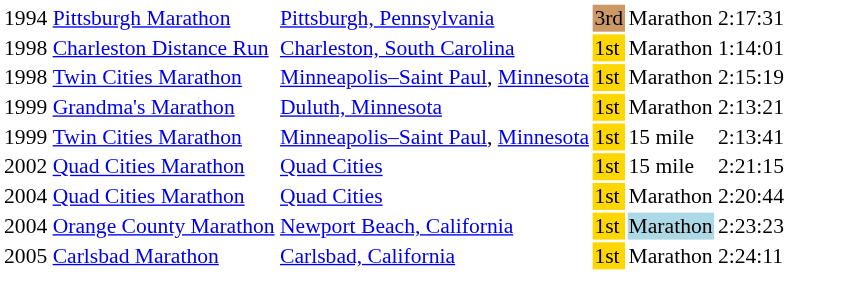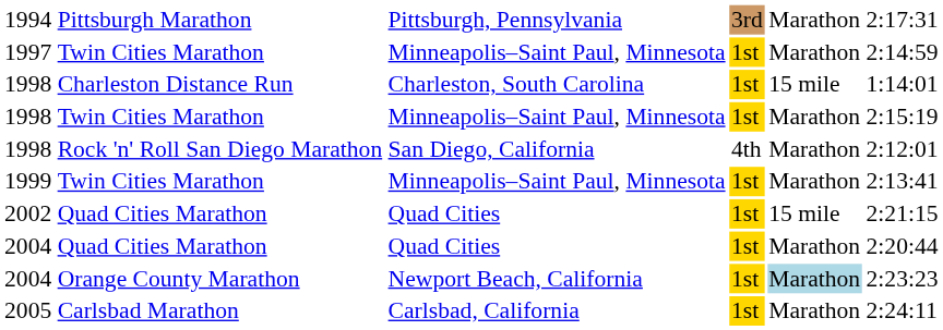 <table>
 <tr>
 <td>1994</td>
 <td><a href='#'>Pittsburgh Marathon</a></td>
 <td><a href='#'>Pittsburgh, Pennsylvania</a></td>
 <td bgcolor="cc9966">3rd</td>
 <td>Marathon</td>
 <td>2:17:31</td>
 </tr>
 <tr>
+<td>1997</td>
+<td><a href='#'>Twin Cities Marathon</a></td>
+<td><a href='#'>Minneapolis–Saint Paul</a>, <a href='#'>Minnesota</a></td>
+<td bgcolor="gold">1st</td>
+<td>Marathon</td>
+<td>2:14:59</td>
+</tr>
+<tr>
 <td>1998</td>
 <td><a href='#'>Charleston Distance Run</a></td>
 <td><a href='#'>Charleston, South Carolina</a></td>
 <td bgcolor="gold">1st</td>
-<td>Marathon</td>
+<td>15 mile</td>
 <td>1:14:01</td>
 </tr>
 <tr>
 <td>1998</td>
 <td><a href='#'>Twin Cities Marathon</a></td>
 <td><a href='#'>Minneapolis–Saint Paul</a>, <a href='#'>Minnesota</a></td>
 <td bgcolor="gold">1st</td>
 <td>Marathon</td>
 <td>2:15:19</td>
 </tr>
 <tr>
-<td>1999</td>
-<td><a href='#'>Grandma's Marathon</a></td>
-<td><a href='#'>Duluth, Minnesota</a></td>
-<td bgcolor="gold">1st</td>
+<td>1998</td>
+<td><a href='#'>Rock 'n' Roll San Diego Marathon</a></td>
+<td><a href='#'>San Diego, California</a></td>
+<td>4th</td>
 <td>Marathon</td>
-<td>2:13:21</td>
+<td>2:12:01</td>
 </tr>
 <tr>
 <td>1999</td>
 <td><a href='#'>Twin Cities Marathon</a></td>
 <td><a href='#'>Minneapolis–Saint Paul</a>, <a href='#'>Minnesota</a></td>
 <td bgcolor="gold">1st</td>
-<td>15 mile</td>
+<td>Marathon</td>
 <td>2:13:41</td>
 </tr>
 <tr>
 <td>2002</td>
 <td><a href='#'>Quad Cities Marathon</a></td>
 <td><a href='#'>Quad Cities</a></td>
 <td bgcolor="gold">1st</td>
 <td>15 mile</td>
 <td>2:21:15</td>
 </tr>
 <tr>
 <td>2004</td>
 <td><a href='#'>Quad Cities Marathon</a></td>
 <td><a href='#'>Quad Cities</a></td>
 <td bgcolor="gold">1st</td>
 <td>Marathon</td>
 <td>2:20:44</td>
 </tr>
 <tr>
 <td>2004</td>
 <td><a href='#'>Orange County Marathon</a></td>
 <td><a href='#'>Newport Beach, California</a></td>
 <td bgcolor="gold">1st</td>
 <td style="background: lightblue;">Marathon</td>
 <td>2:23:23</td>
 </tr>
 <tr>
 <td>2005</td>
 <td><a href='#'>Carlsbad Marathon</a></td>
 <td><a href='#'>Carlsbad, California</a></td>
 <td bgcolor="gold">1st</td>
 <td>Marathon</td>
 <td>2:24:11</td>
 </tr>
 </table>
